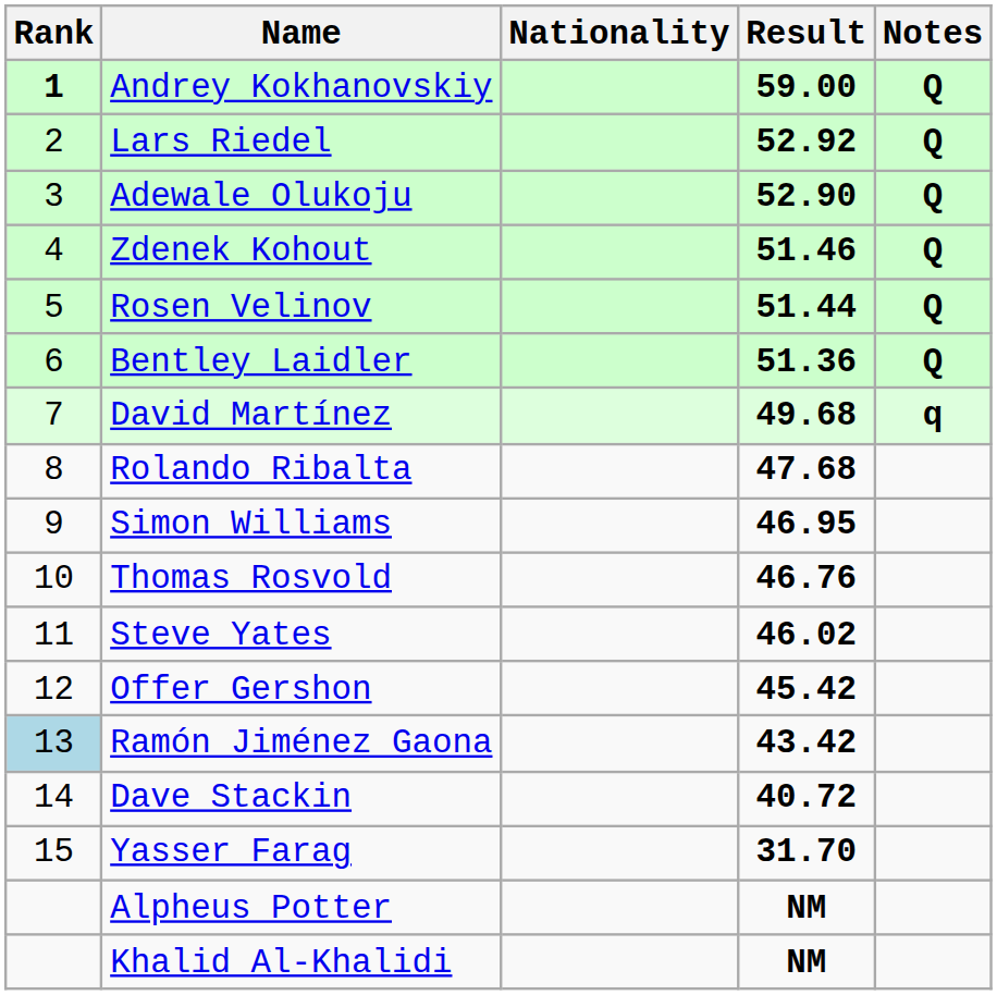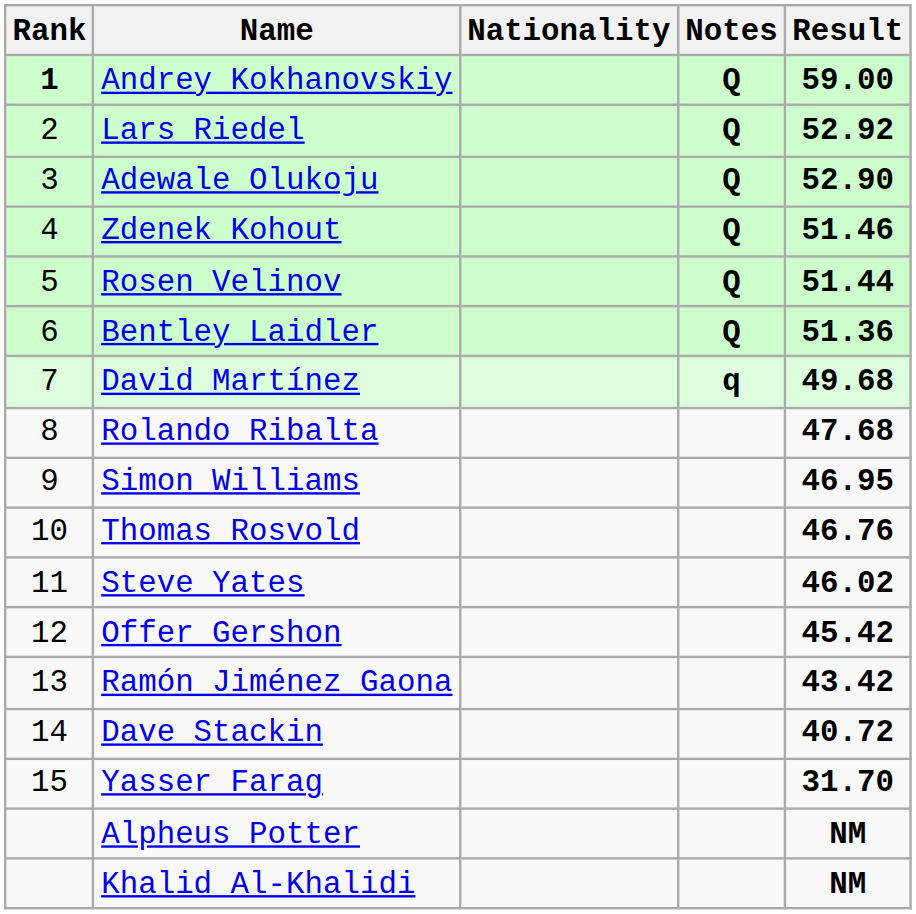 <table class="wikitable sortable" style="text-align:center">
 <tr>
 <th>Rank</th>
 <th>Name</th>
 <th>Nationality</th>
+<th>Notes</th>
 <th>Result</th>
-<th>Notes</th>
 </tr>
 <tr bgcolor=ccffcc>
 <td><strong>1</strong></td>
 <td align=left><a href='#'>Andrey Kokhanovskiy</a></td>
 <td align=left></td>
+<td><strong>Q</strong></td>
 <td><strong>59.00</strong></td>
-<td><strong>Q</strong></td>
 </tr>
 <tr bgcolor=ccffcc>
 <td>2</td>
 <td align=left><a href='#'>Lars Riedel</a></td>
 <td align=left></td>
+<td><strong>Q</strong></td>
 <td><strong>52.92</strong></td>
-<td><strong>Q</strong></td>
 </tr>
 <tr bgcolor=ccffcc>
 <td>3</td>
 <td align=left><a href='#'>Adewale Olukoju</a></td>
 <td align=left></td>
+<td><strong>Q</strong></td>
 <td><strong>52.90</strong></td>
-<td><strong>Q</strong></td>
 </tr>
 <tr bgcolor=ccffcc>
 <td>4</td>
 <td align=left><a href='#'>Zdenek Kohout</a></td>
 <td align=left></td>
+<td><strong>Q</strong></td>
 <td><strong>51.46</strong></td>
-<td><strong>Q</strong></td>
 </tr>
 <tr bgcolor=ccffcc>
 <td>5</td>
 <td align=left><a href='#'>Rosen Velinov</a></td>
 <td align=left></td>
+<td><strong>Q</strong></td>
 <td><strong>51.44</strong></td>
-<td><strong>Q</strong></td>
 </tr>
 <tr bgcolor=ccffcc>
 <td>6</td>
 <td align=left><a href='#'>Bentley Laidler</a></td>
 <td align=left></td>
+<td><strong>Q</strong></td>
 <td><strong>51.36</strong></td>
-<td><strong>Q</strong></td>
 </tr>
 <tr bgcolor=ddffdd>
 <td>7</td>
 <td align=left><a href='#'>David Martínez</a></td>
 <td align=left></td>
+<td><strong>q</strong></td>
 <td><strong>49.68</strong></td>
-<td><strong>q</strong></td>
 </tr>
 <tr>
 <td>8</td>
 <td align=left><a href='#'>Rolando Ribalta</a></td>
 <td align=left></td>
+<td></td>
 <td><strong>47.68</strong></td>
-<td></td>
 </tr>
 <tr>
 <td>9</td>
 <td align=left><a href='#'>Simon Williams</a></td>
 <td align=left></td>
+<td></td>
 <td><strong>46.95</strong></td>
-<td></td>
 </tr>
 <tr>
 <td>10</td>
 <td align=left><a href='#'>Thomas Rosvold</a></td>
 <td align=left></td>
+<td></td>
 <td><strong>46.76</strong></td>
-<td></td>
 </tr>
 <tr>
 <td>11</td>
 <td align=left><a href='#'>Steve Yates</a></td>
 <td align=left></td>
+<td></td>
 <td><strong>46.02</strong></td>
-<td></td>
 </tr>
 <tr>
 <td>12</td>
 <td align=left><a href='#'>Offer Gershon</a></td>
 <td align=left></td>
+<td></td>
 <td><strong>45.42</strong></td>
-<td></td>
 </tr>
 <tr>
-<td style="background: lightblue;">13</td>
+<td>13</td>
 <td align=left><a href='#'>Ramón Jiménez Gaona</a></td>
 <td align=left></td>
+<td></td>
 <td><strong>43.42</strong></td>
-<td></td>
 </tr>
 <tr>
 <td>14</td>
 <td align=left><a href='#'>Dave Stackin</a></td>
 <td align=left></td>
+<td></td>
 <td><strong>40.72</strong></td>
-<td></td>
 </tr>
 <tr>
 <td>15</td>
 <td align=left><a href='#'>Yasser Farag</a></td>
 <td align=left></td>
+<td></td>
 <td><strong>31.70</strong></td>
-<td></td>
 </tr>
 <tr>
 <td></td>
 <td align=left><a href='#'>Alpheus Potter</a></td>
 <td align=left></td>
+<td></td>
 <td><strong>NM</strong></td>
-<td></td>
 </tr>
 <tr>
 <td></td>
 <td align=left><a href='#'>Khalid Al-Khalidi</a></td>
 <td align=left></td>
+<td></td>
 <td><strong>NM</strong></td>
-<td></td>
 </tr>
 </table>
